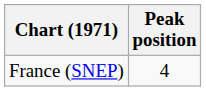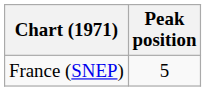 <table class="wikitable">
 <tr>
 <th align="left">Chart (1971)</th>
 <th align="center">Peak<br>position</th>
 </tr>
 <tr>
 <td align="left">France (<a href='#'>SNEP</a>)</td>
-<td align="center">4</td>
+<td align="center">5</td>
 </tr>
 </table>
